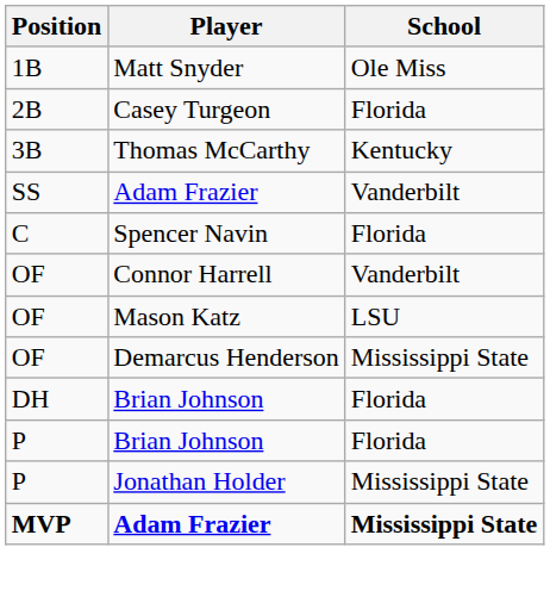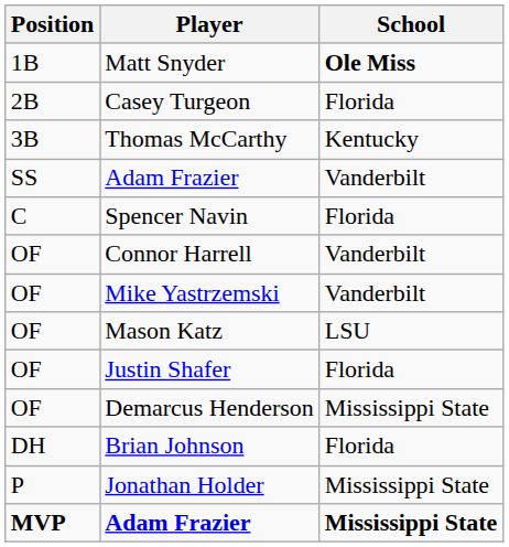 <table class="wikitable">
 <tr>
 <th>Position</th>
 <th>Player</th>
 <th>School</th>
 </tr>
 <tr>
 <td>1B</td>
 <td>Matt Snyder</td>
-<td>Ole Miss</td>
+<td><strong>Ole Miss</strong></td>
 </tr>
 <tr>
 <td>2B</td>
 <td>Casey Turgeon</td>
 <td>Florida</td>
 </tr>
 <tr>
 <td>3B</td>
 <td>Thomas McCarthy</td>
 <td>Kentucky</td>
 </tr>
 <tr>
 <td>SS</td>
 <td><a href='#'>Adam Frazier</a></td>
 <td>Vanderbilt</td>
 </tr>
 <tr>
 <td>C</td>
 <td>Spencer Navin</td>
 <td>Florida</td>
 </tr>
 <tr>
 <td>OF</td>
 <td>Connor Harrell</td>
 <td>Vanderbilt</td>
 </tr>
 <tr>
 <td>OF</td>
+<td><a href='#'>Mike Yastrzemski</a></td>
+<td>Vanderbilt</td>
+</tr>
+<tr>
+<td>OF</td>
 <td>Mason Katz</td>
 <td>LSU</td>
+</tr>
+<tr>
+<td>OF</td>
+<td><a href='#'>Justin Shafer</a></td>
+<td>Florida</td>
 </tr>
 <tr>
 <td>OF</td>
 <td>Demarcus Henderson</td>
 <td>Mississippi State</td>
 </tr>
 <tr>
 <td>DH</td>
-<td><a href='#'>Brian Johnson</a></td>
-<td>Florida</td>
-</tr>
-<tr>
-<td>P</td>
 <td><a href='#'>Brian Johnson</a></td>
 <td>Florida</td>
 </tr>
 <tr>
 <td>P</td>
 <td><a href='#'>Jonathan Holder</a></td>
 <td>Mississippi State</td>
 </tr>
 <tr>
 <td><strong>MVP</strong></td>
 <td><strong><a href='#'>Adam Frazier</a></strong></td>
 <td><strong>Mississippi State</strong></td>
 </tr>
 </table>
